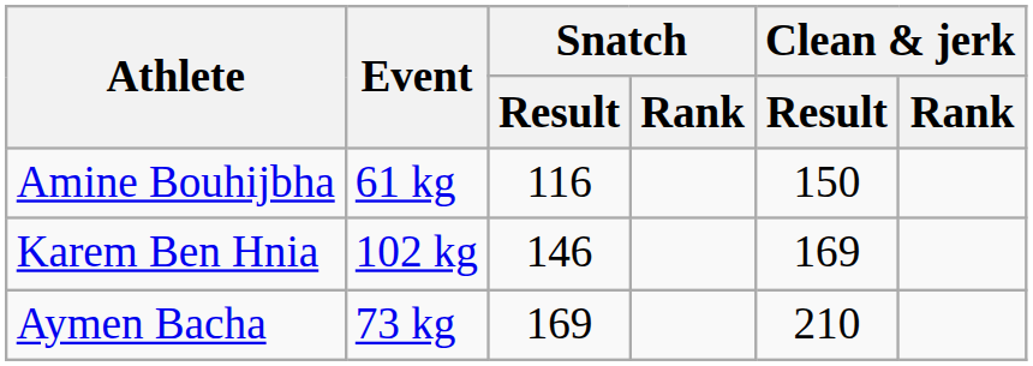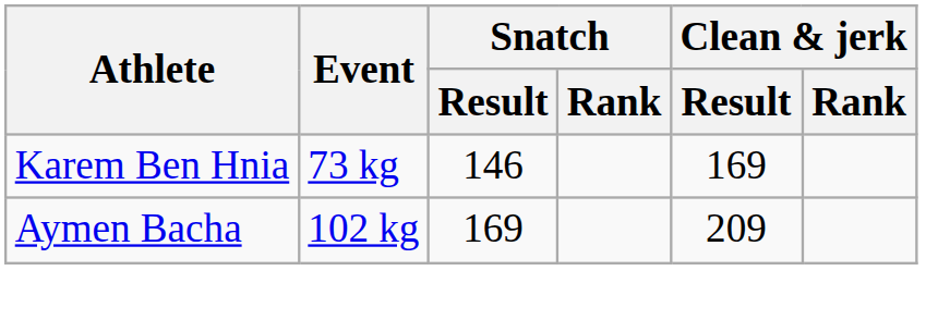 <table class="wikitable">
 <tr>
 <th rowspan="2">Athlete</th>
 <th rowspan="2">Event</th>
 <th colspan="2">Snatch</th>
 <th colspan="2">Clean & jerk</th>
 </tr>
 <tr>
 <th>Result</th>
 <th>Rank</th>
 <th>Result</th>
 <th>Rank</th>
 </tr>
 <tr align=center>
-<td align=left><a href='#'>Amine Bouhijbha</a></td>
-<td align=left><a href='#'>61 kg</a></td>
-<td>116</td>
-<td></td>
-<td>150</td>
-<td></td>
-</tr>
-<tr align=center>
 <td align=left><a href='#'>Karem Ben Hnia</a></td>
-<td align=left><a href='#'>102 kg</a></td>
+<td align=left><a href='#'>73 kg</a></td>
 <td>146</td>
 <td></td>
 <td>169</td>
 <td></td>
 </tr>
 <tr align=center>
 <td align=left><a href='#'>Aymen Bacha</a></td>
-<td align=left><a href='#'>73 kg</a></td>
+<td align=left><a href='#'>102 kg</a></td>
 <td>169</td>
 <td></td>
-<td>210</td>
+<td>209</td>
 <td></td>
 </tr>
 </table>
